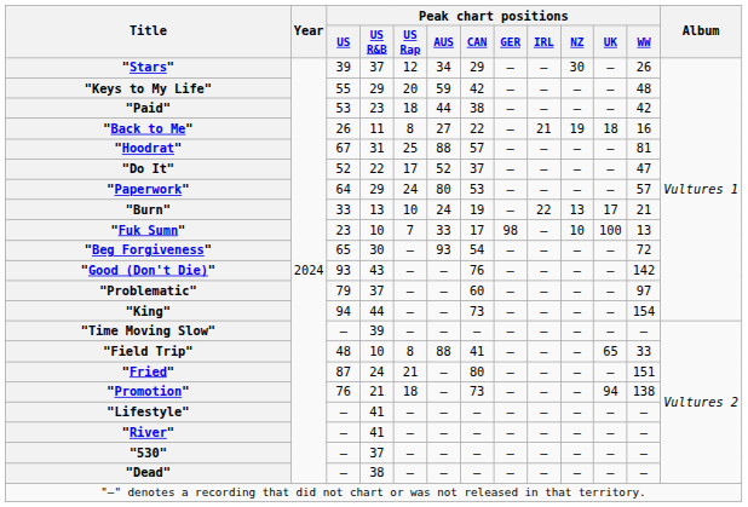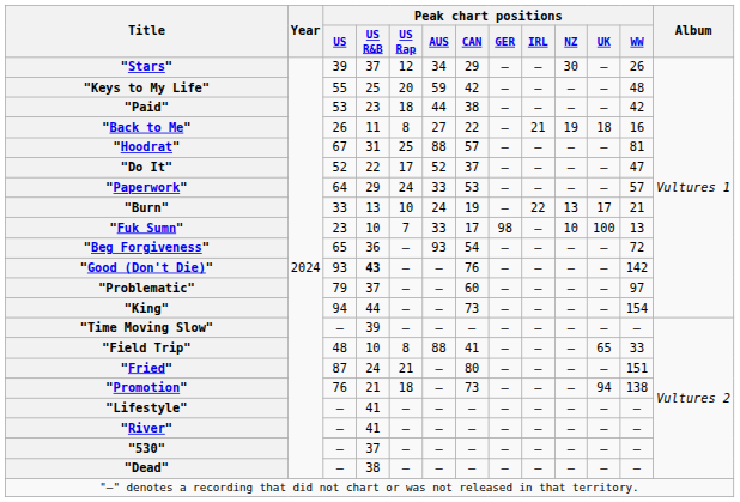 <table class="wikitable plainrowheaders" style="text-align:center;">
 <tr>
 <th scope="col" rowspan="2" style="width:22.5em;">Title</th>
 <th scope="col" rowspan="2">Year</th>
 <th scope="col" colspan="10">Peak chart positions</th>
 <th scope="col" rowspan="2">Album</th>
 </tr>
 <tr>
 <th scope="col" style="width:2.5em;font-size:90%;"><a href='#'>US</a><br></th>
 <th scope="col" style="width:2.5em;font-size:90%;"><a href='#'>US<br>R&B</a><br></th>
 <th scope="col" style="width:2.5em;font-size:90%;"><a href='#'>US<br>Rap</a><br></th>
 <th scope="col" style="width:2.5em;font-size:90%;"><a href='#'>AUS</a><br></th>
 <th scope="col" style="width:2.5em;font-size:90%;"><a href='#'>CAN</a><br></th>
 <th scope="col" style="width:2.5em;font-size:90%;"><a href='#'>GER</a><br></th>
 <th scope="col" style="width:2.5em;font-size:90%;"><a href='#'>IRL</a><br></th>
 <th scope="col" style="width:2.5em;font-size:90%;"><a href='#'>NZ</a><br></th>
 <th scope="col" style="width:2.5em;font-size:90%;"><a href='#'>UK</a><br></th>
 <th scope="col" style="width:2.5em;font-size:90%;"><a href='#'>WW</a><br></th>
 </tr>
 <tr>
 <th scope="row">"<a href='#'>Stars</a>"<br></th>
 <td rowspan="21">2024</td>
 <td>39</td>
 <td>37</td>
 <td>12</td>
 <td>34</td>
 <td>29</td>
 <td>—</td>
 <td>—</td>
 <td>30</td>
 <td>—</td>
 <td>26</td>
 <td rowspan="13"><em>Vultures 1</em></td>
 </tr>
 <tr>
 <th scope="row">"Keys to My Life"<br></th>
 <td>55</td>
-<td>29</td>
+<td>25</td>
 <td>20</td>
 <td>59</td>
 <td>42</td>
 <td>—</td>
 <td>—</td>
 <td>—</td>
 <td>—</td>
 <td>48</td>
 </tr>
 <tr>
 <th scope="row">"Paid"<br></th>
 <td>53</td>
 <td>23</td>
 <td>18</td>
 <td>44</td>
 <td>38</td>
 <td>—</td>
 <td>—</td>
 <td>—</td>
 <td>—</td>
 <td>42</td>
 </tr>
 <tr>
 <th scope="row">"<a href='#'>Back to Me</a>"<br></th>
 <td>26</td>
 <td>11</td>
 <td>8</td>
 <td>27</td>
 <td>22</td>
 <td>—</td>
 <td>21</td>
 <td>19</td>
 <td>18</td>
 <td>16</td>
 </tr>
 <tr>
 <th scope="row">"<a href='#'>Hoodrat</a>"<br></th>
 <td>67</td>
 <td>31</td>
 <td>25</td>
 <td>88</td>
 <td>57</td>
 <td>—</td>
 <td>—</td>
 <td>—</td>
 <td>—</td>
 <td>81</td>
 </tr>
 <tr>
 <th scope="row">"Do It"<br></th>
 <td>52</td>
 <td>22</td>
 <td>17</td>
 <td>52</td>
 <td>37</td>
 <td>—</td>
 <td>—</td>
 <td>—</td>
 <td>—</td>
 <td>47</td>
 </tr>
 <tr>
 <th scope="row">"<a href='#'>Paperwork</a>"<br></th>
 <td>64</td>
 <td>29</td>
 <td>24</td>
-<td>80</td>
+<td>33</td>
 <td>53</td>
 <td>—</td>
 <td>—</td>
 <td>—</td>
 <td>—</td>
 <td>57</td>
 </tr>
 <tr>
 <th scope="row">"Burn"<br></th>
 <td>33</td>
 <td>13</td>
 <td>10</td>
 <td>24</td>
 <td>19</td>
 <td>—</td>
 <td>22</td>
 <td>13</td>
 <td>17</td>
 <td>21</td>
 </tr>
 <tr>
 <th scope="row">"<a href='#'>Fuk Sumn</a>"<br></th>
 <td>23</td>
 <td>10</td>
 <td>7</td>
 <td>33</td>
 <td>17</td>
 <td>98</td>
 <td>—</td>
 <td>10</td>
 <td>100</td>
 <td>13</td>
 </tr>
 <tr>
 <th scope="row">"<a href='#'>Beg Forgiveness</a>"<br></th>
 <td>65</td>
-<td>30</td>
+<td>36</td>
 <td>—</td>
 <td>93</td>
 <td>54</td>
 <td>—</td>
 <td>—</td>
 <td>—</td>
 <td>—</td>
 <td>72</td>
 </tr>
 <tr>
 <th scope="row">"<a href='#'>Good (Don't Die)</a>"<br></th>
 <td>93</td>
-<td>43</td>
+<td><strong>43</strong></td>
 <td>—</td>
 <td>—</td>
 <td>76</td>
 <td>—</td>
 <td>—</td>
 <td>—</td>
 <td>—</td>
 <td>142</td>
 </tr>
 <tr>
 <th scope="row">"Problematic"<br></th>
 <td>79</td>
 <td>37</td>
 <td>—</td>
 <td>—</td>
 <td>60</td>
 <td>—</td>
 <td>—</td>
 <td>—</td>
 <td>—</td>
 <td>97</td>
 </tr>
 <tr>
 <th scope="row">"King"<br></th>
 <td>94</td>
 <td>44</td>
 <td>—</td>
 <td>—</td>
 <td>73</td>
 <td>—</td>
 <td>—</td>
 <td>—</td>
 <td>—</td>
 <td>154</td>
 </tr>
 <tr>
 <th scope="row">"Time Moving Slow"<br></th>
 <td>—</td>
 <td>39</td>
 <td>—</td>
 <td>—</td>
 <td>—</td>
 <td>—</td>
 <td>—</td>
 <td>—</td>
 <td>—</td>
 <td>—</td>
 <td rowspan="8"><em>Vultures 2</em></td>
 </tr>
 <tr>
 <th scope="row">"Field Trip"<br></th>
 <td>48</td>
 <td>10</td>
 <td>8</td>
 <td>88</td>
 <td>41</td>
 <td>—</td>
 <td>—</td>
 <td>—</td>
 <td>65</td>
 <td>33</td>
 </tr>
 <tr>
 <th scope="row">"<a href='#'>Fried</a>"<br></th>
 <td>87</td>
 <td>24</td>
 <td>21</td>
 <td>—</td>
 <td>80</td>
 <td>—</td>
 <td>—</td>
 <td>—</td>
 <td>—</td>
 <td>151</td>
 </tr>
 <tr>
 <th scope="row">"<a href='#'>Promotion</a>"<br></th>
 <td>76</td>
 <td>21</td>
 <td>18</td>
 <td>—</td>
 <td>73</td>
 <td>—</td>
 <td>—</td>
 <td>—</td>
 <td>94</td>
 <td>138</td>
 </tr>
 <tr>
 <th scope="row">"Lifestyle"<br></th>
 <td>—</td>
 <td>41</td>
 <td>—</td>
 <td>—</td>
 <td>—</td>
 <td>—</td>
 <td>—</td>
 <td>—</td>
 <td>—</td>
 <td>—</td>
 </tr>
 <tr>
 <th scope="row">"<a href='#'>River</a>"<br></th>
 <td>—</td>
 <td>41</td>
 <td>—</td>
 <td>—</td>
 <td>—</td>
 <td>—</td>
 <td>—</td>
 <td>—</td>
 <td>—</td>
 <td>—</td>
 </tr>
 <tr>
 <th scope="row">"530"<br></th>
 <td>—</td>
 <td>37</td>
 <td>—</td>
 <td>—</td>
 <td>—</td>
 <td>—</td>
 <td>—</td>
 <td>—</td>
 <td>—</td>
 <td>—</td>
 </tr>
 <tr>
 <th scope="row">"Dead"<br></th>
 <td>—</td>
 <td>38</td>
 <td>—</td>
 <td>—</td>
 <td>—</td>
 <td>—</td>
 <td>—</td>
 <td>—</td>
 <td>—</td>
 <td>—</td>
 </tr>
 <tr>
 <td colspan="13" style="font-size:90%">"—" denotes a recording that did not chart or was not released in that territory.</td>
 </tr>
 </table>
